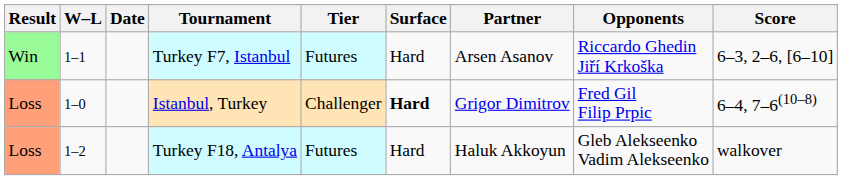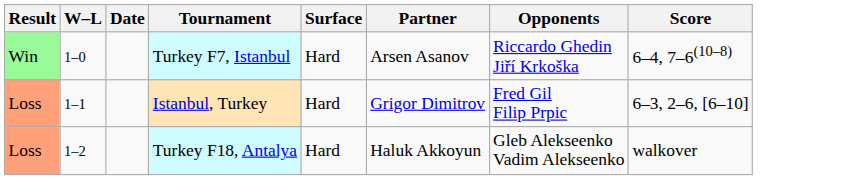 <table class="sortable wikitable">
 <tr>
 <th>Result</th>
 <th class="unsortable">W–L</th>
 <th>Date</th>
 <th>Tournament</th>
-<th>Tier</th>
 <th>Surface</th>
 <th>Partner</th>
 <th>Opponents</th>
 <th class="unsortable">Score</th>
 </tr>
 <tr>
 <td style="background:#98fb98;">Win</td>
-<td><small>1–1</small></td>
+<td><small>1–0</small></td>
 <td></td>
 <td style="background:#cffcff;">Turkey F7, <a href='#'>Istanbul</a></td>
-<td style="background:#cffcff;">Futures</td>
 <td>Hard</td>
 <td> Arsen Asanov</td>
 <td> <a href='#'>Riccardo Ghedin</a> <br>  <a href='#'>Jiří Krkoška</a></td>
-<td>6–3, 2–6, [6–10]</td>
+<td>6–4, 7–6<sup>(10–8)</sup></td>
 </tr>
 <tr>
 <td style="background:#ffa07a;">Loss</td>
-<td><small>1–0</small></td>
+<td><small>1–1</small></td>
 <td></td>
 <td style="background:moccasin;"><a href='#'>Istanbul</a>, Turkey</td>
-<td style="background:moccasin;">Challenger</td>
-<td><strong>Hard</strong></td>
+<td>Hard</td>
 <td> <a href='#'>Grigor Dimitrov</a></td>
 <td> <a href='#'>Fred Gil</a> <br>  <a href='#'>Filip Prpic</a></td>
-<td>6–4, 7–6<sup>(10–8)</sup></td>
+<td>6–3, 2–6, [6–10]</td>
 </tr>
 <tr>
 <td style="background:#ffa07a;">Loss</td>
 <td><small>1–2</small></td>
 <td></td>
 <td style="background:#cffcff;">Turkey F18, <a href='#'>Antalya</a></td>
-<td style="background:#cffcff;">Futures</td>
 <td>Hard</td>
 <td> Haluk Akkoyun</td>
 <td> Gleb Alekseenko <br>  Vadim Alekseenko</td>
 <td>walkover</td>
 </tr>
 </table>
